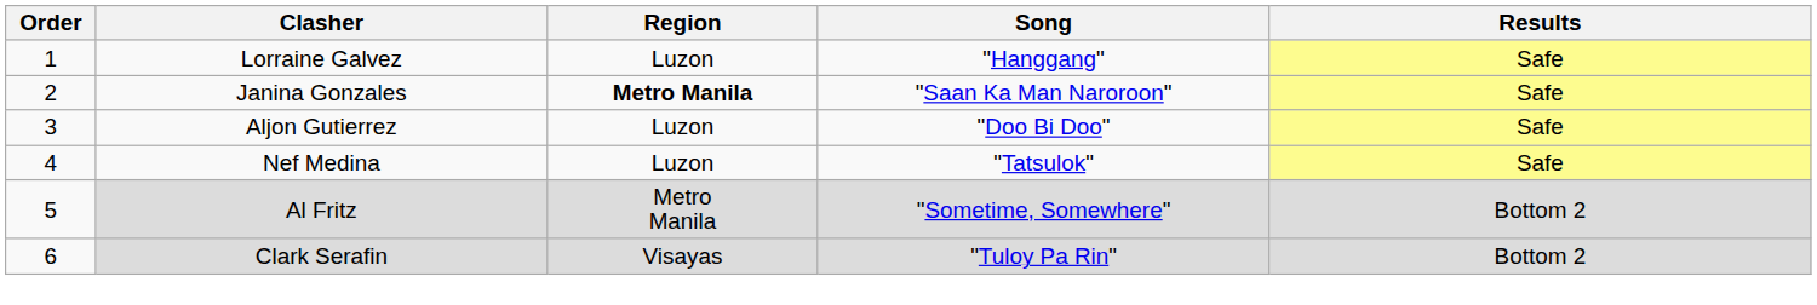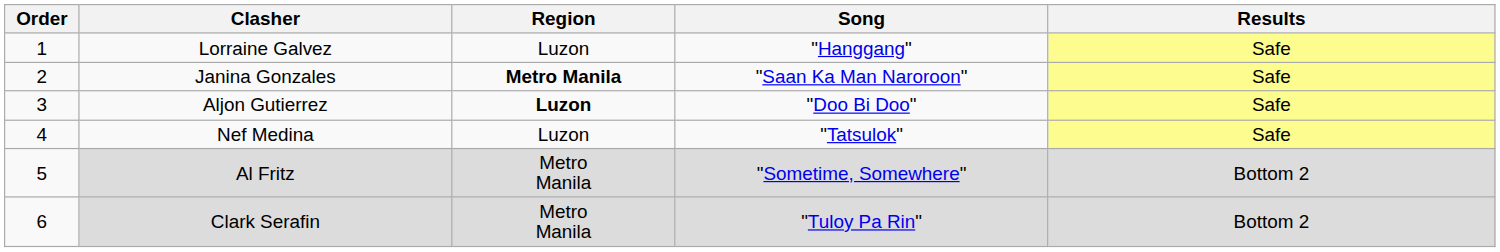 <table class="wikitable" style="text-align:center; line-height:17px; width:100%;">
 <tr>
 <th width="5%">Order</th>
 <th width="25%">Clasher</th>
 <th>Region</th>
 <th width="25%">Song</th>
 <th width="30%">Results</th>
 </tr>
 <tr>
 <td>1</td>
 <td>Lorraine Galvez</td>
 <td>Luzon</td>
 <td>"<a href='#'>Hanggang</a>"</td>
 <td style="background:#fdfc8f;">Safe</td>
 </tr>
 <tr>
 <td>2</td>
 <td>Janina Gonzales</td>
 <td><strong>Metro Manila</strong></td>
 <td>"<a href='#'>Saan Ka Man Naroroon</a>"</td>
 <td style="background:#fdfc8f;">Safe</td>
 </tr>
 <tr>
 <td>3</td>
 <td>Aljon Gutierrez</td>
-<td>Luzon</td>
+<td><strong>Luzon</strong></td>
 <td>"<a href='#'>Doo Bi Doo</a>"</td>
 <td style="background:#fdfc8f;">Safe</td>
 </tr>
 <tr>
 <td>4</td>
 <td>Nef Medina</td>
 <td>Luzon</td>
 <td>"<a href='#'>Tatsulok</a>"</td>
 <td style="background:#fdfc8f;">Safe</td>
 </tr>
 <tr>
 <td>5</td>
 <td style="background:#DCDCDC;">Al Fritz</td>
 <td style="background:#DCDCDC;">Metro<br>Manila</td>
 <td style="background:#DCDCDC;">"<a href='#'>Sometime, Somewhere</a>"</td>
 <td style="background:#DCDCDC;">Bottom 2</td>
 </tr>
 <tr>
 <td>6</td>
 <td style="background:#DCDCDC;">Clark Serafin</td>
-<td style="background:#DCDCDC;">Visayas</td>
+<td style="background:#DCDCDC;">Metro<br>Manila</td>
 <td style="background:#DCDCDC;">"<a href='#'>Tuloy Pa Rin</a>"</td>
 <td style="background:#DCDCDC;">Bottom 2</td>
 </tr>
 </table>
